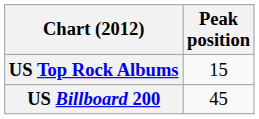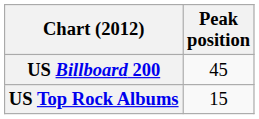 <table class="wikitable sortable plainrowheaders" style="text-align:center">
 <tr>
 <th scope="col">Chart (2012)</th>
 <th scope="col">Peak<br>position</th>
 </tr>
 <tr>
+<th scope="row">US <a href='#'><em>Billboard</em> 200</a></th>
+<td>45</td>
+</tr>
+<tr>
 <th scope="row">US <a href='#'>Top Rock Albums</a></th>
 <td>15</td>
 </tr>
-<tr>
-<th scope="row">US <a href='#'><em>Billboard</em> 200</a></th>
-<td>45</td>
-</tr>
 </table>
